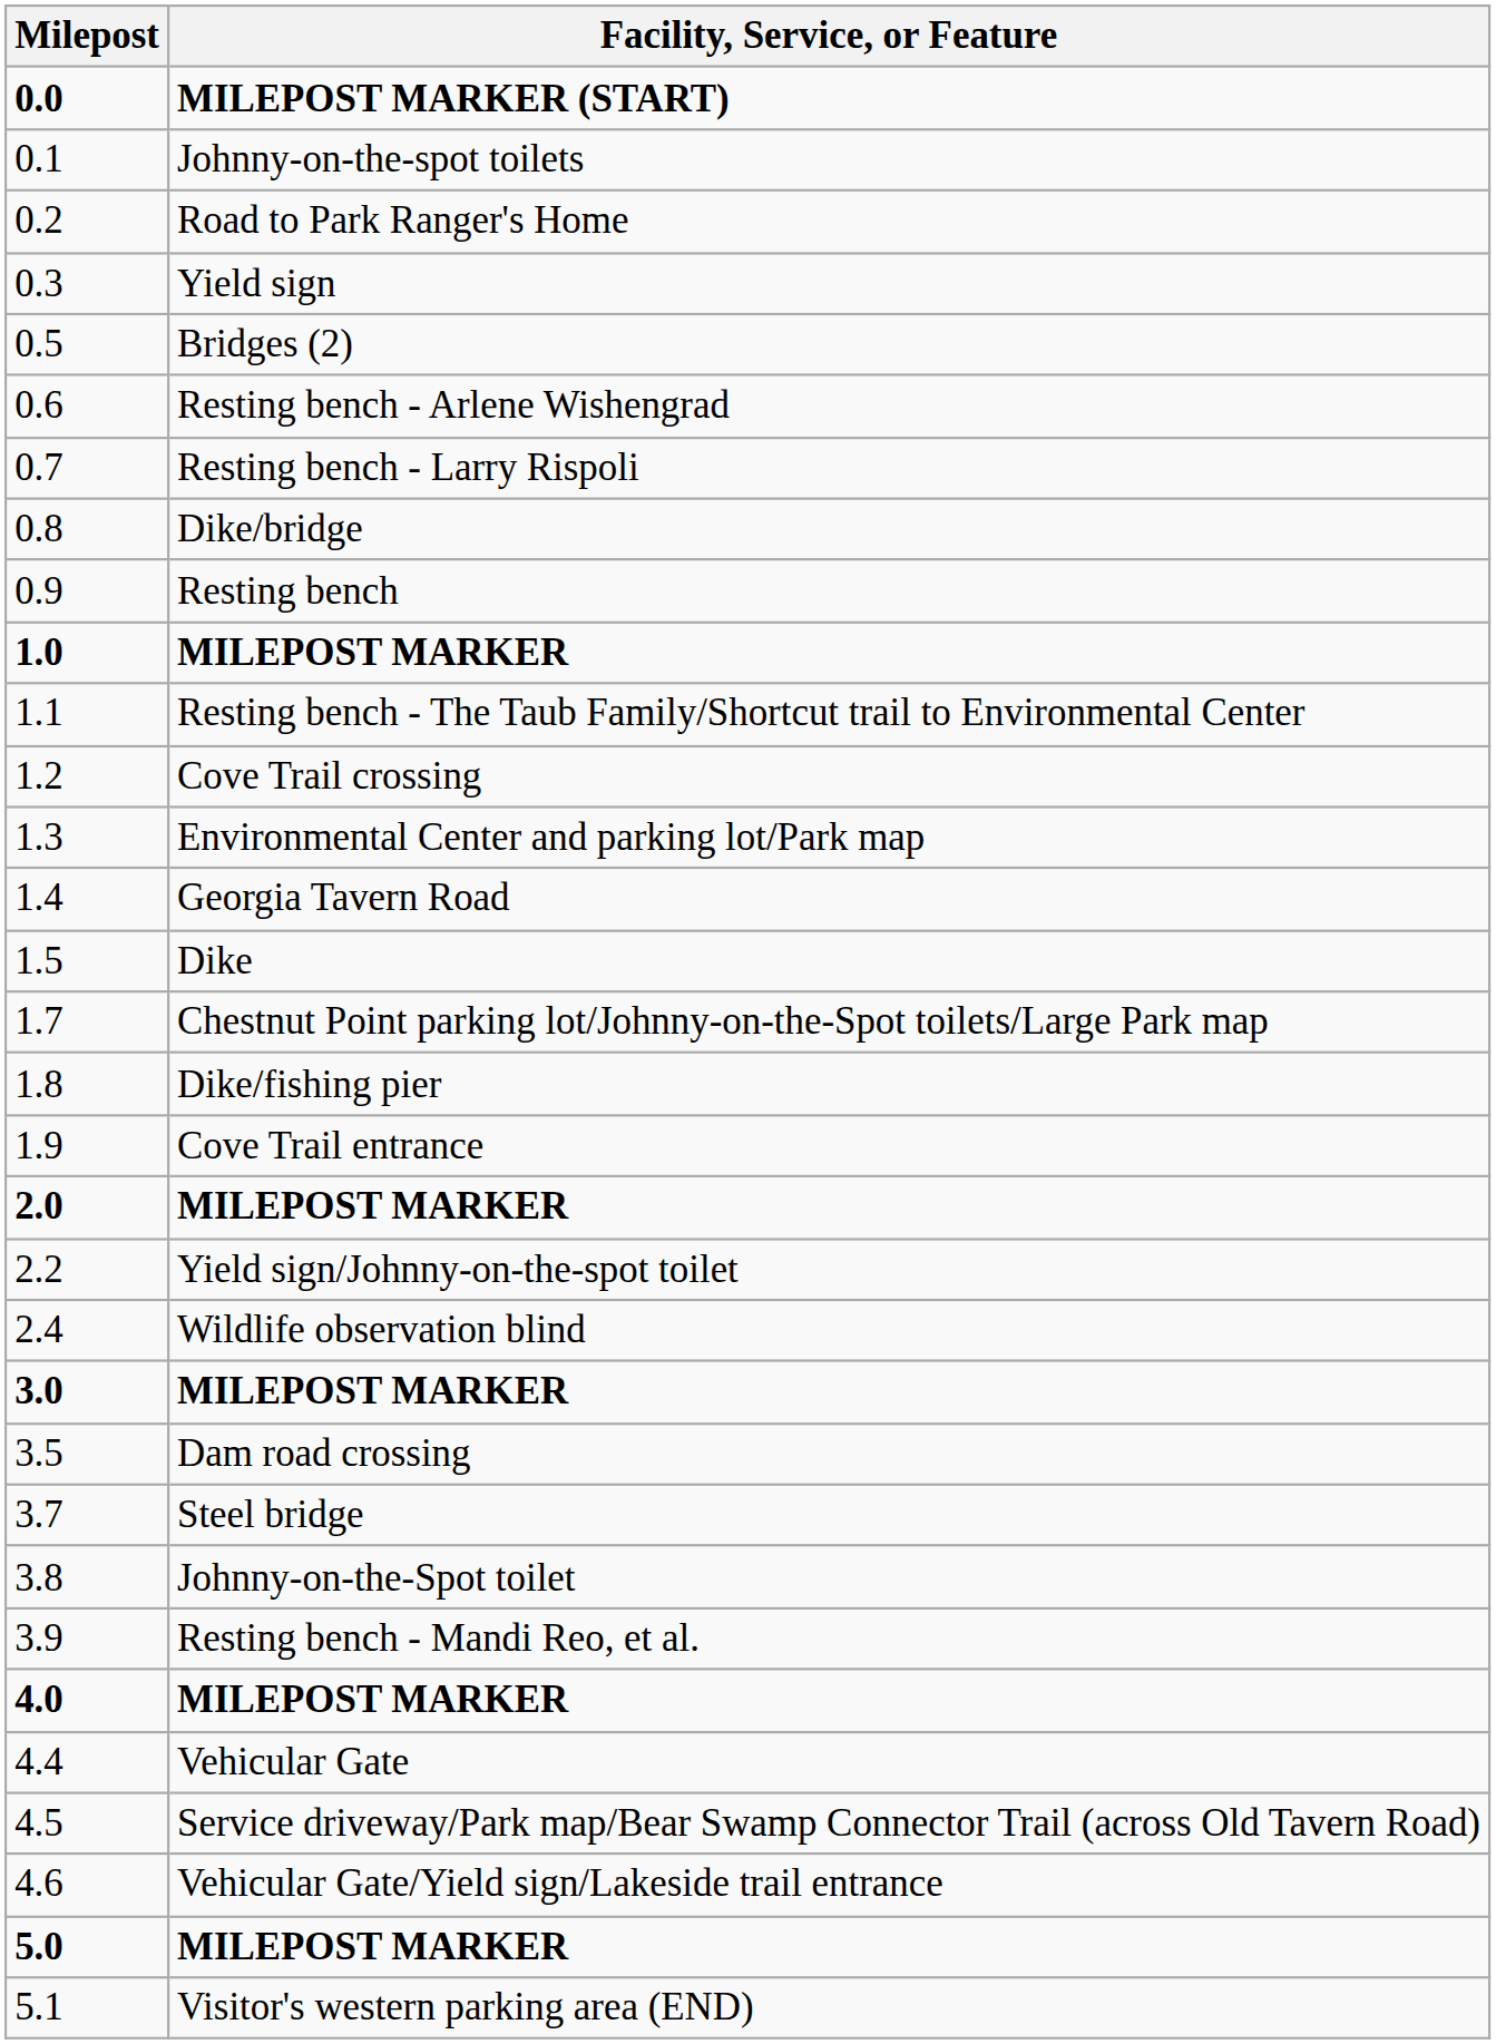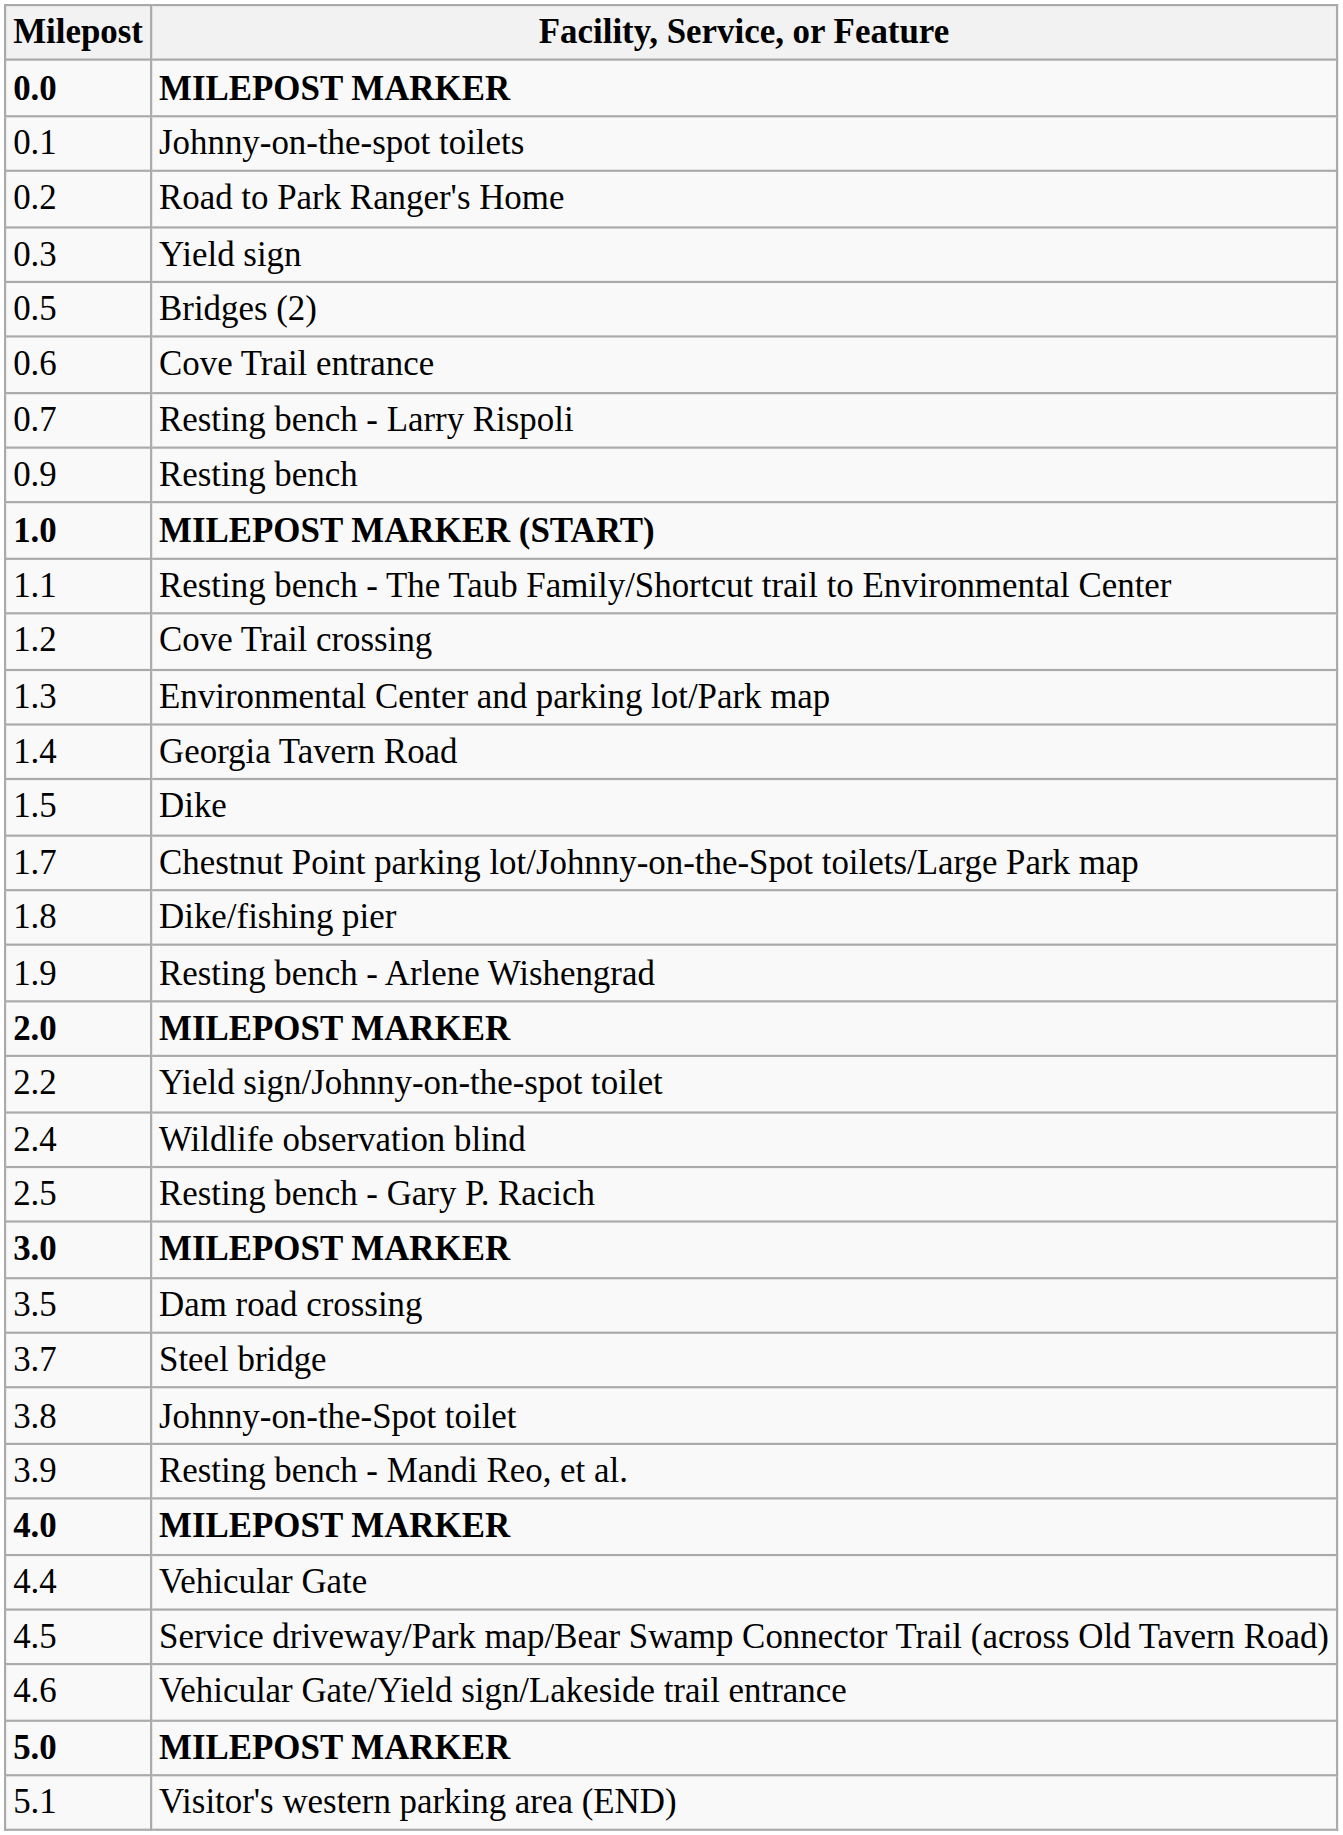 <table class="wikitable">
 <tr>
 <th>Milepost</th>
 <th>Facility, Service, or Feature</th>
 </tr>
 <tr>
 <td><strong>0.0</strong></td>
-<td><strong>MILEPOST MARKER (START)</strong></td>
+<td><strong>MILEPOST MARKER</strong></td>
 </tr>
 <tr>
 <td>0.1</td>
 <td>Johnny-on-the-spot toilets</td>
 </tr>
 <tr>
 <td>0.2</td>
 <td>Road to Park Ranger's Home</td>
 </tr>
 <tr>
 <td>0.3</td>
 <td>Yield sign</td>
 </tr>
 <tr>
 <td>0.5</td>
 <td>Bridges (2)</td>
 </tr>
 <tr>
 <td>0.6</td>
-<td>Resting bench - Arlene Wishengrad</td>
+<td>Cove Trail entrance</td>
 </tr>
 <tr>
 <td>0.7</td>
 <td>Resting bench - Larry Rispoli</td>
-</tr>
-<tr>
-<td>0.8</td>
-<td>Dike/bridge</td>
 </tr>
 <tr>
 <td>0.9</td>
 <td>Resting bench</td>
 </tr>
 <tr>
 <td><strong>1.0</strong></td>
-<td><strong>MILEPOST MARKER</strong></td>
+<td><strong>MILEPOST MARKER (START)</strong></td>
 </tr>
 <tr>
 <td>1.1</td>
 <td>Resting bench - The Taub Family/Shortcut trail to Environmental Center</td>
 </tr>
 <tr>
 <td>1.2</td>
 <td>Cove Trail crossing</td>
 </tr>
 <tr>
 <td>1.3</td>
 <td>Environmental Center and parking lot/Park map</td>
 </tr>
 <tr>
 <td>1.4</td>
 <td>Georgia Tavern Road</td>
 </tr>
 <tr>
 <td>1.5</td>
 <td>Dike</td>
 </tr>
 <tr>
 <td>1.7</td>
 <td>Chestnut Point parking lot/Johnny-on-the-Spot toilets/Large Park map</td>
 </tr>
 <tr>
 <td>1.8</td>
 <td>Dike/fishing pier</td>
 </tr>
 <tr>
 <td>1.9</td>
-<td>Cove Trail entrance</td>
+<td>Resting bench - Arlene Wishengrad</td>
 </tr>
 <tr>
 <td><strong>2.0</strong></td>
 <td><strong>MILEPOST MARKER</strong></td>
 </tr>
 <tr>
 <td>2.2</td>
 <td>Yield sign/Johnny-on-the-spot toilet</td>
 </tr>
 <tr>
 <td>2.4</td>
 <td>Wildlife observation blind</td>
+</tr>
+<tr>
+<td>2.5</td>
+<td>Resting bench - Gary P. Racich</td>
 </tr>
 <tr>
 <td><strong>3.0</strong></td>
 <td><strong>MILEPOST MARKER</strong></td>
 </tr>
 <tr>
 <td>3.5</td>
 <td>Dam road crossing</td>
 </tr>
 <tr>
 <td>3.7</td>
 <td>Steel bridge</td>
 </tr>
 <tr>
 <td>3.8</td>
 <td>Johnny-on-the-Spot toilet</td>
 </tr>
 <tr>
 <td>3.9</td>
 <td>Resting bench - Mandi Reo, et al.</td>
 </tr>
 <tr>
 <td><strong>4.0</strong></td>
 <td><strong>MILEPOST MARKER</strong></td>
 </tr>
 <tr>
 <td>4.4</td>
 <td>Vehicular Gate</td>
 </tr>
 <tr>
 <td>4.5</td>
 <td>Service driveway/Park map/Bear Swamp Connector Trail (across Old Tavern Road)</td>
 </tr>
 <tr>
 <td>4.6</td>
 <td>Vehicular Gate/Yield sign/Lakeside trail entrance</td>
 </tr>
 <tr>
 <td><strong>5.0</strong></td>
 <td><strong>MILEPOST MARKER</strong></td>
 </tr>
 <tr>
 <td>5.1</td>
 <td>Visitor's western parking area (END)</td>
 </tr>
 </table>
